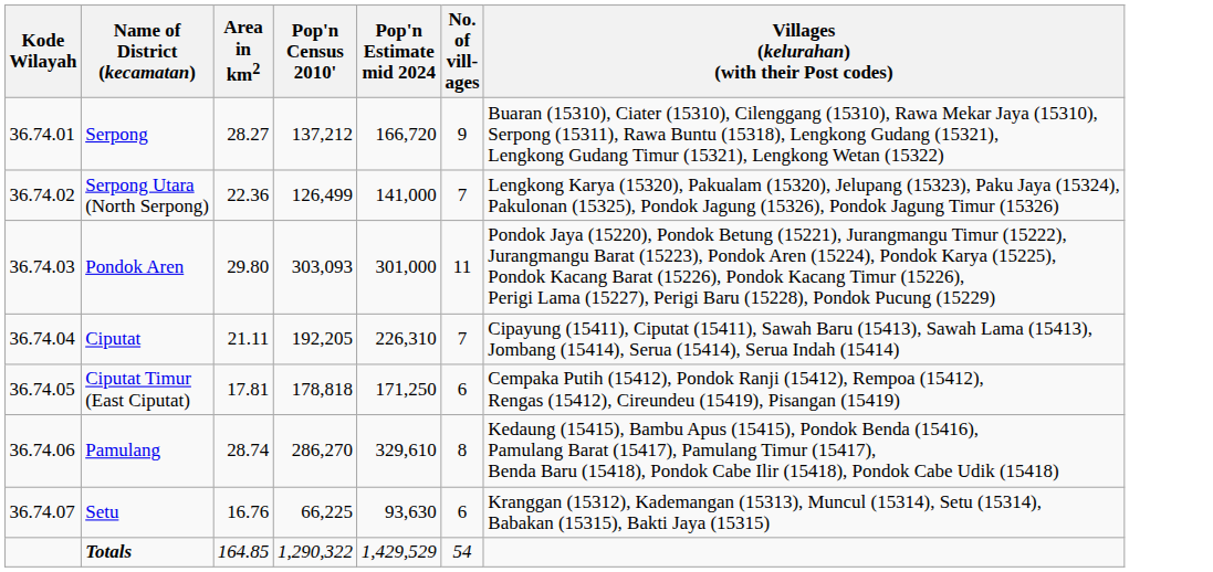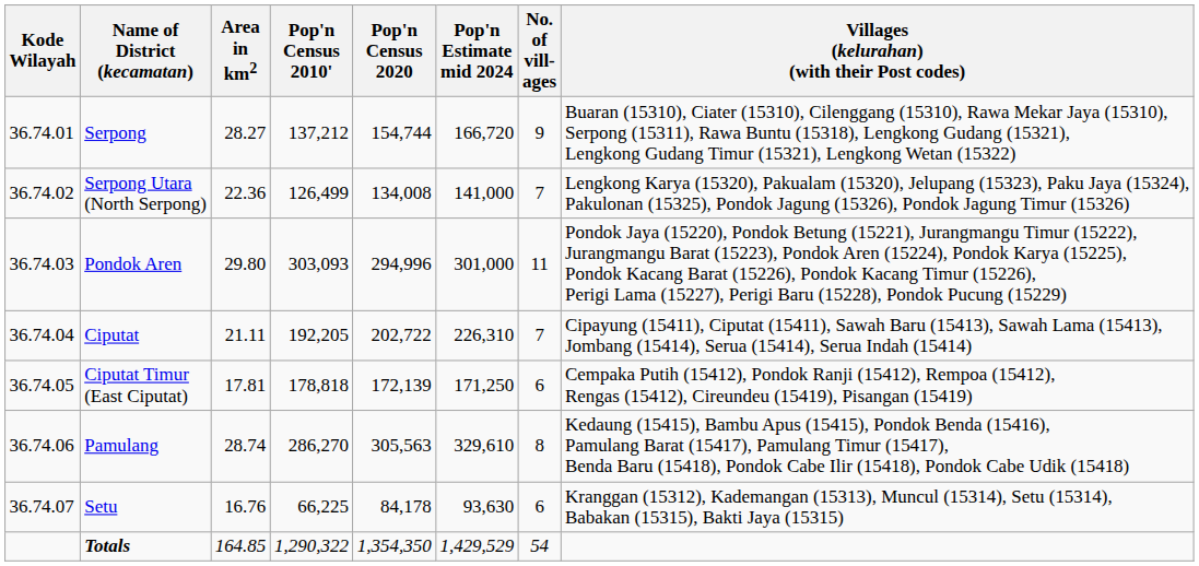 <table class="sortable wikitable">
 <tr>
 <th>Kode <br>Wilayah</th>
 <th>Name of<br>District<br>(<em>kecamatan</em>)</th>
 <th>Area <br> in <br>km<sup>2</sup></th>
 <th>Pop'n<br>Census<br>2010'</th>
+<th>Pop'n<br>Census<br>2020</th>
 <th>Pop'n<br>Estimate<br>mid 2024</th>
 <th>No.<br>of<br>vill-<br>ages</th>
 <th>Villages <br>(<em>kelurahan</em>)<br>(with their Post codes)</th>
 </tr>
 <tr>
 <td>36.74.01</td>
 <td><a href='#'>Serpong</a></td>
 <td align="right">28.27</td>
 <td align="right">137,212</td>
+<td align="right">154,744</td>
 <td align="right">166,720</td>
 <td align="center">9</td>
 <td>Buaran (15310), Ciater (15310), Cilenggang (15310), Rawa Mekar Jaya (15310), <br>Serpong (15311), Rawa Buntu (15318), Lengkong Gudang (15321), <br>Lengkong Gudang Timur (15321), Lengkong Wetan (15322)</td>
 </tr>
 <tr>
 <td>36.74.02</td>
 <td><a href='#'>Serpong Utara</a><br>(North Serpong)</td>
 <td align="right">22.36</td>
 <td align="right">126,499</td>
+<td align="right">134,008</td>
 <td align="right">141,000</td>
 <td align="center">7</td>
 <td>Lengkong Karya (15320), Pakualam (15320), Jelupang (15323), Paku Jaya (15324), <br>Pakulonan (15325), Pondok Jagung (15326), Pondok Jagung Timur (15326)</td>
 </tr>
 <tr>
 <td>36.74.03</td>
 <td><a href='#'>Pondok Aren</a></td>
 <td align="right">29.80</td>
 <td align="right">303,093</td>
+<td align="right">294,996</td>
 <td align="right">301,000</td>
 <td align="center">11</td>
 <td>Pondok Jaya (15220), Pondok Betung (15221), Jurangmangu Timur (15222), <br>Jurangmangu Barat (15223), Pondok Aren (15224), Pondok Karya (15225), <br>Pondok Kacang Barat (15226), Pondok Kacang Timur (15226),<br> Perigi Lama (15227), Perigi Baru (15228), Pondok Pucung (15229)</td>
 </tr>
 <tr>
 <td>36.74.04</td>
 <td><a href='#'>Ciputat</a></td>
 <td align="right">21.11</td>
 <td align="right">192,205</td>
+<td align="right">202,722</td>
 <td align="right">226,310</td>
 <td align="center">7</td>
 <td>Cipayung (15411), Ciputat (15411), Sawah Baru (15413), Sawah Lama (15413), <br>Jombang (15414), Serua (15414), Serua Indah (15414)</td>
 </tr>
 <tr>
 <td>36.74.05</td>
 <td><a href='#'>Ciputat Timur</a><br>(East Ciputat)</td>
 <td align="right">17.81</td>
 <td align="right">178,818</td>
+<td align="right">172,139</td>
 <td align="right">171,250</td>
 <td align="center">6</td>
 <td>Cempaka Putih (15412), Pondok Ranji (15412), Rempoa (15412), <br> Rengas (15412), Cireundeu (15419), Pisangan (15419)</td>
 </tr>
 <tr>
 <td>36.74.06</td>
 <td><a href='#'>Pamulang</a></td>
 <td align="right">28.74</td>
 <td align="right">286,270</td>
+<td align="right">305,563</td>
 <td align="right">329,610</td>
 <td align="center">8</td>
 <td>Kedaung (15415), Bambu Apus (15415), Pondok Benda (15416), <br>Pamulang Barat (15417), Pamulang Timur (15417), <br>Benda Baru (15418), Pondok Cabe Ilir (15418), Pondok Cabe Udik (15418)</td>
 </tr>
 <tr>
 <td>36.74.07</td>
 <td><a href='#'>Setu</a></td>
 <td align="right">16.76</td>
 <td align="right">66,225</td>
+<td align="right">84,178</td>
 <td align="right">93,630</td>
 <td align="center">6</td>
 <td>Kranggan (15312), Kademangan (15313), Muncul (15314), Setu (15314), <br>Babakan (15315), Bakti Jaya (15315)</td>
 </tr>
 <tr>
 <td></td>
 <td><strong><em>Totals</em></strong></td>
 <td align="right"><em>164.85</em></td>
 <td align="right"><em>1,290,322</em></td>
+<td align="right"><em>1,354,350</em></td>
 <td align="right"><em>1,429,529 </em></td>
 <td align="center"><em>54</em></td>
 <td></td>
 </tr>
 </table>
